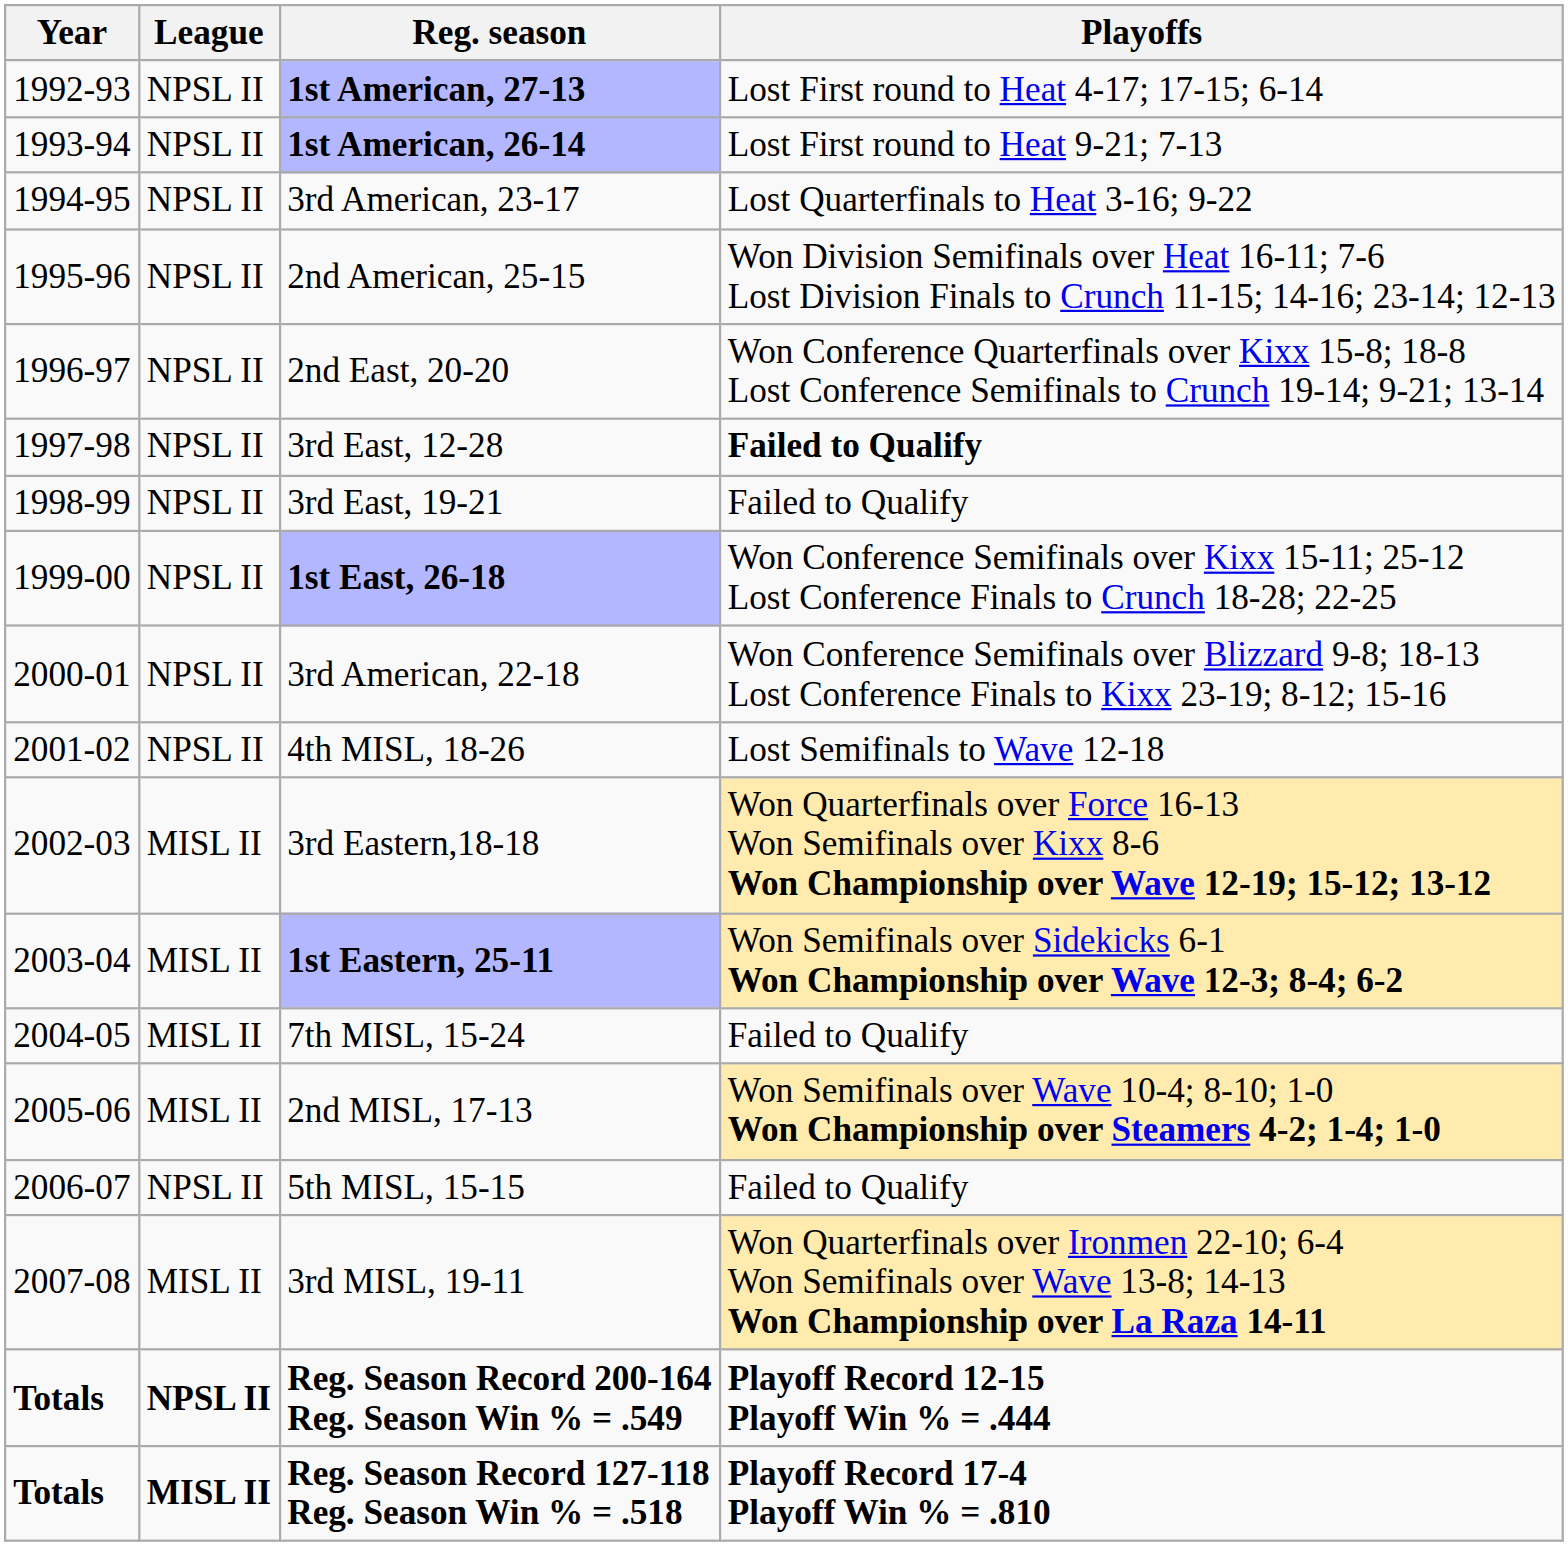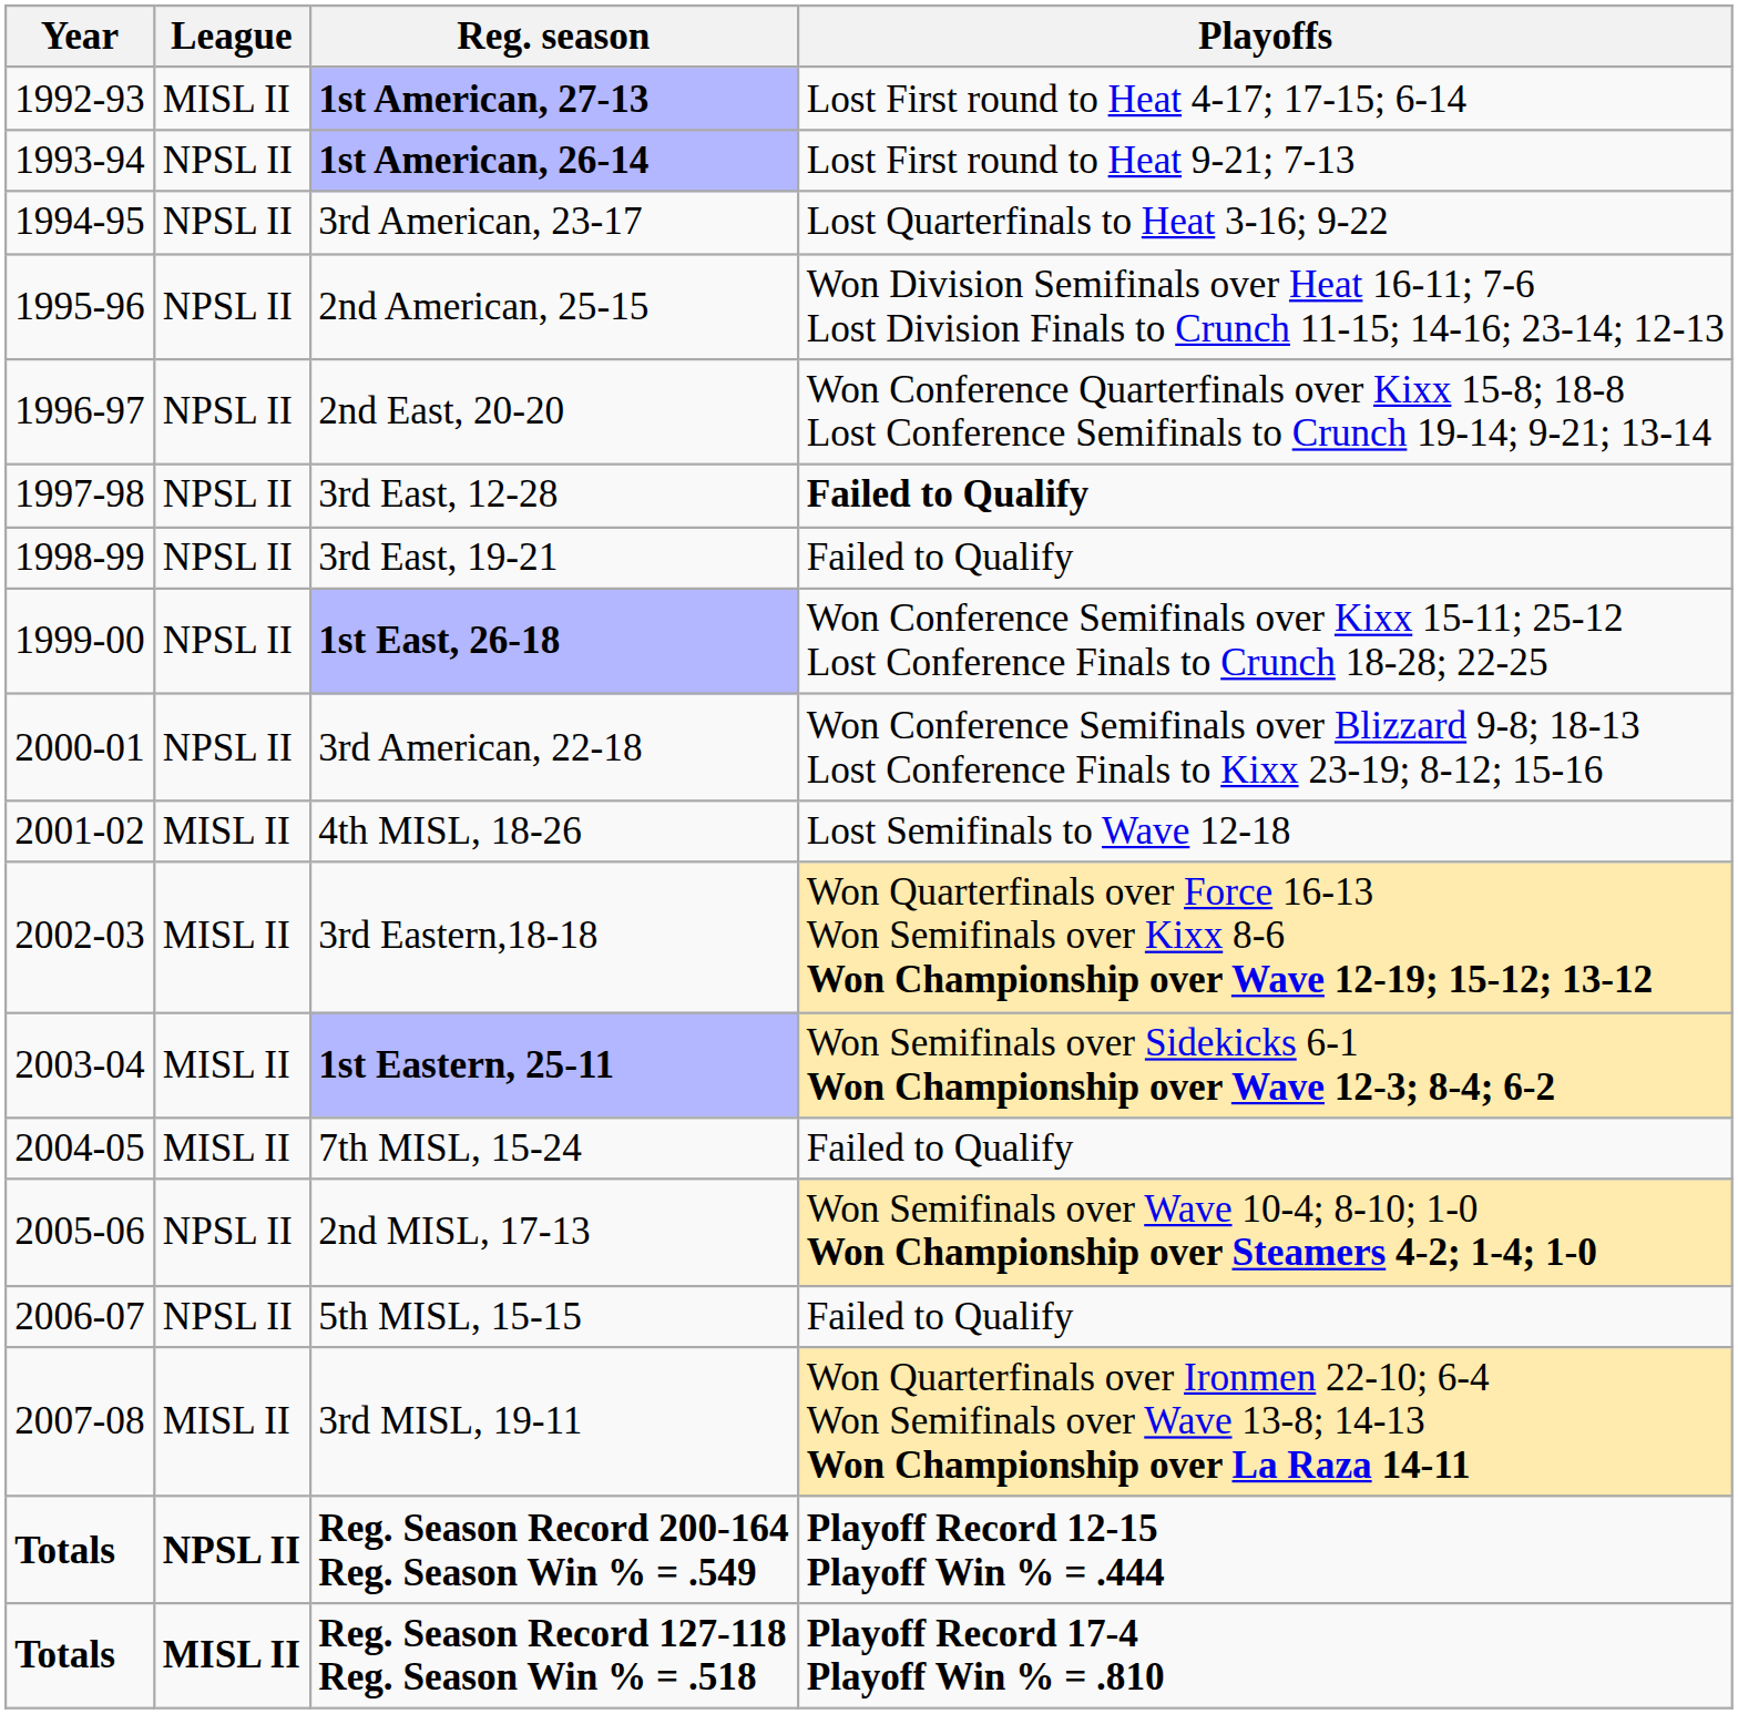 <table class="wikitable">
 <tr>
 <th>Year</th>
 <th>League</th>
 <th>Reg. season</th>
 <th>Playoffs</th>
 </tr>
 <tr>
 <td>1992-93</td>
-<td>NPSL II</td>
+<td>MISL II</td>
 <td bgcolor="B3B7FF"><strong>1st American, 27-13</strong></td>
 <td>Lost First round to <a href='#'>Heat</a> 4-17; 17-15; 6-14</td>
 </tr>
 <tr>
 <td>1993-94</td>
 <td>NPSL II</td>
 <td bgcolor="B3B7FF"><strong>1st American, 26-14</strong></td>
 <td>Lost First round to <a href='#'>Heat</a> 9-21; 7-13</td>
 </tr>
 <tr>
 <td>1994-95</td>
 <td>NPSL II</td>
 <td>3rd American, 23-17</td>
 <td>Lost Quarterfinals to <a href='#'>Heat</a> 3-16; 9-22</td>
 </tr>
 <tr>
 <td>1995-96</td>
 <td>NPSL II</td>
 <td>2nd American, 25-15</td>
 <td>Won Division Semifinals over <a href='#'>Heat</a> 16-11; 7-6 <br> Lost Division Finals to <a href='#'>Crunch</a> 11-15; 14-16; 23-14; 12-13</td>
 </tr>
 <tr>
 <td>1996-97</td>
 <td>NPSL II</td>
 <td>2nd East, 20-20</td>
 <td>Won Conference Quarterfinals over <a href='#'>Kixx</a> 15-8; 18-8 <br> Lost Conference Semifinals to <a href='#'>Crunch</a> 19-14; 9-21; 13-14</td>
 </tr>
 <tr>
 <td>1997-98</td>
 <td>NPSL II</td>
 <td>3rd East, 12-28</td>
 <td><strong>Failed to Qualify</strong></td>
 </tr>
 <tr>
 <td>1998-99</td>
 <td>NPSL II</td>
 <td>3rd East, 19-21</td>
 <td>Failed to Qualify</td>
 </tr>
 <tr>
 <td>1999-00</td>
 <td>NPSL II</td>
 <td bgcolor="B3B7FF"><strong>1st East, 26-18</strong></td>
 <td>Won Conference Semifinals over <a href='#'>Kixx</a> 15-11; 25-12 <br> Lost Conference Finals to <a href='#'>Crunch</a> 18-28; 22-25</td>
 </tr>
 <tr>
 <td>2000-01</td>
 <td>NPSL II</td>
 <td>3rd American, 22-18</td>
 <td>Won Conference Semifinals over <a href='#'>Blizzard</a> 9-8; 18-13 <br> Lost Conference Finals to <a href='#'>Kixx</a> 23-19; 8-12; 15-16</td>
 </tr>
 <tr>
 <td>2001-02</td>
-<td>NPSL II</td>
+<td>MISL II</td>
 <td>4th MISL, 18-26</td>
 <td>Lost Semifinals to <a href='#'>Wave</a> 12-18</td>
 </tr>
 <tr>
 <td>2002-03</td>
 <td>MISL II</td>
 <td>3rd Eastern,18-18</td>
 <td bgcolor="FFEBAD">Won Quarterfinals over <a href='#'>Force</a> 16-13 <br> Won Semifinals over <a href='#'>Kixx</a> 8-6 <br> <strong>Won Championship over <a href='#'>Wave</a> 12-19; 15-12; 13-12</strong></td>
 </tr>
 <tr>
 <td>2003-04</td>
 <td>MISL II</td>
 <td bgcolor="B3B7FF"><strong>1st Eastern, 25-11</strong></td>
 <td bgcolor="FFEBAD">Won Semifinals over <a href='#'>Sidekicks</a> 6-1 <br> <strong>Won Championship over <a href='#'>Wave</a> 12-3; 8-4; 6-2</strong></td>
 </tr>
 <tr>
 <td>2004-05</td>
 <td>MISL II</td>
 <td>7th MISL, 15-24</td>
 <td>Failed to Qualify</td>
 </tr>
 <tr>
 <td>2005-06</td>
-<td>MISL II</td>
+<td>NPSL II</td>
 <td>2nd MISL, 17-13</td>
 <td bgcolor="FFEBAD">Won Semifinals over <a href='#'>Wave</a> 10-4; 8-10; 1-0 <br> <strong>Won Championship over <a href='#'>Steamers</a> 4-2; 1-4; 1-0</strong></td>
 </tr>
 <tr>
 <td>2006-07</td>
 <td>NPSL II</td>
 <td>5th MISL, 15-15</td>
 <td>Failed to Qualify</td>
 </tr>
 <tr>
 <td>2007-08</td>
 <td>MISL II</td>
 <td>3rd MISL, 19-11</td>
 <td bgcolor="FFEBAD">Won Quarterfinals over <a href='#'>Ironmen</a> 22-10; 6-4 <br> Won Semifinals over <a href='#'>Wave</a> 13-8; 14-13 <br> <strong>Won Championship over <a href='#'>La Raza</a> 14-11</strong></td>
 </tr>
 <tr>
 <td><strong>Totals</strong></td>
 <td><strong>NPSL II</strong></td>
 <td><strong>Reg. Season Record  200-164</strong> <br> <strong>Reg. Season Win % = .549</strong></td>
 <td><strong>Playoff Record  12-15</strong> <br> <strong>Playoff Win % = .444</strong></td>
 </tr>
 <tr>
 <td><strong>Totals</strong></td>
 <td><strong>MISL II</strong></td>
 <td><strong>Reg. Season Record  127-118</strong> <br> <strong>Reg. Season Win % = .518</strong></td>
 <td><strong>Playoff Record  17-4</strong> <br> <strong>Playoff Win % = .810</strong></td>
 </tr>
 </table>
